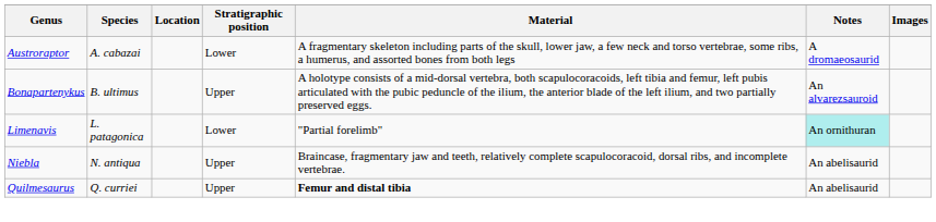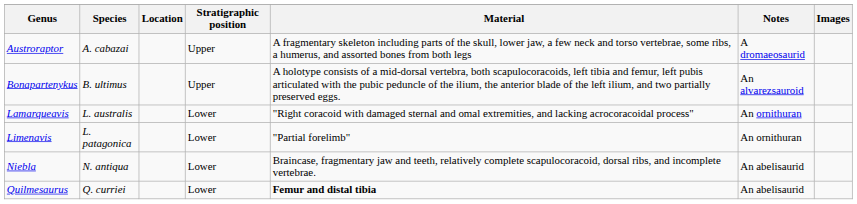 <table class="wikitable" align="center">
 <tr>
 </tr>
 <tr>
 <th>Genus</th>
 <th>Species</th>
 <th>Location</th>
 <th>Stratigraphic position</th>
 <th>Material</th>
 <th>Notes</th>
 <th>Images</th>
 </tr>
 <tr>
 <td><em><a href='#'>Austroraptor</a></em></td>
 <td><em>A. cabazai</em></td>
 <td></td>
-<td>Lower</td>
+<td>Upper</td>
 <td>A fragmentary skeleton including parts of the skull, lower jaw, a few neck and torso vertebrae, some ribs, a humerus, and assorted bones from both legs</td>
 <td>A <a href='#'>dromaeosaurid</a></td>
 <td></td>
 </tr>
 <tr>
 <td><em><a href='#'>Bonapartenykus</a></em></td>
 <td><em>B. ultimus</em></td>
 <td></td>
 <td>Upper</td>
 <td>A holotype consists of a mid-dorsal vertebra, both scapulocoracoids, left tibia and femur, left pubis articulated with the pubic peduncle of the ilium, the anterior blade of the left ilium, and two partially preserved eggs.</td>
 <td>An <a href='#'>alvarezsauroid</a></td>
 <td></td>
 </tr>
 <tr>
+<td><em><a href='#'>Lamarqueavis</a></em></td>
+<td><em>L. australis</em></td>
+<td></td>
+<td>Lower</td>
+<td>"Right coracoid with damaged sternal and omal extremities, and lacking acrocoracoidal process"</td>
+<td>An <a href='#'>ornithuran</a></td>
+<td></td>
+</tr>
+<tr>
 <td><em><a href='#'>Limenavis</a></em></td>
 <td><em>L. patagonica</em></td>
 <td></td>
 <td>Lower</td>
 <td>"Partial forelimb"</td>
-<td style="background: paleturquoise;">An ornithuran</td>
+<td>An ornithuran</td>
 <td></td>
 </tr>
 <tr>
 <td><em><a href='#'>Niebla</a></em></td>
 <td><em>N. antiqua</em></td>
 <td></td>
-<td>Upper</td>
+<td>Lower</td>
 <td>Braincase, fragmentary jaw and teeth, relatively complete scapulocoracoid, dorsal ribs, and incomplete vertebrae.</td>
 <td>An abelisaurid</td>
 <td></td>
 </tr>
 <tr>
 <td><em><a href='#'>Quilmesaurus</a></em></td>
 <td><em>Q. curriei</em></td>
 <td></td>
-<td>Upper</td>
+<td>Lower</td>
 <td><strong>Femur and distal tibia</strong></td>
 <td>An abelisaurid</td>
 <td></td>
 </tr>
 </table>
